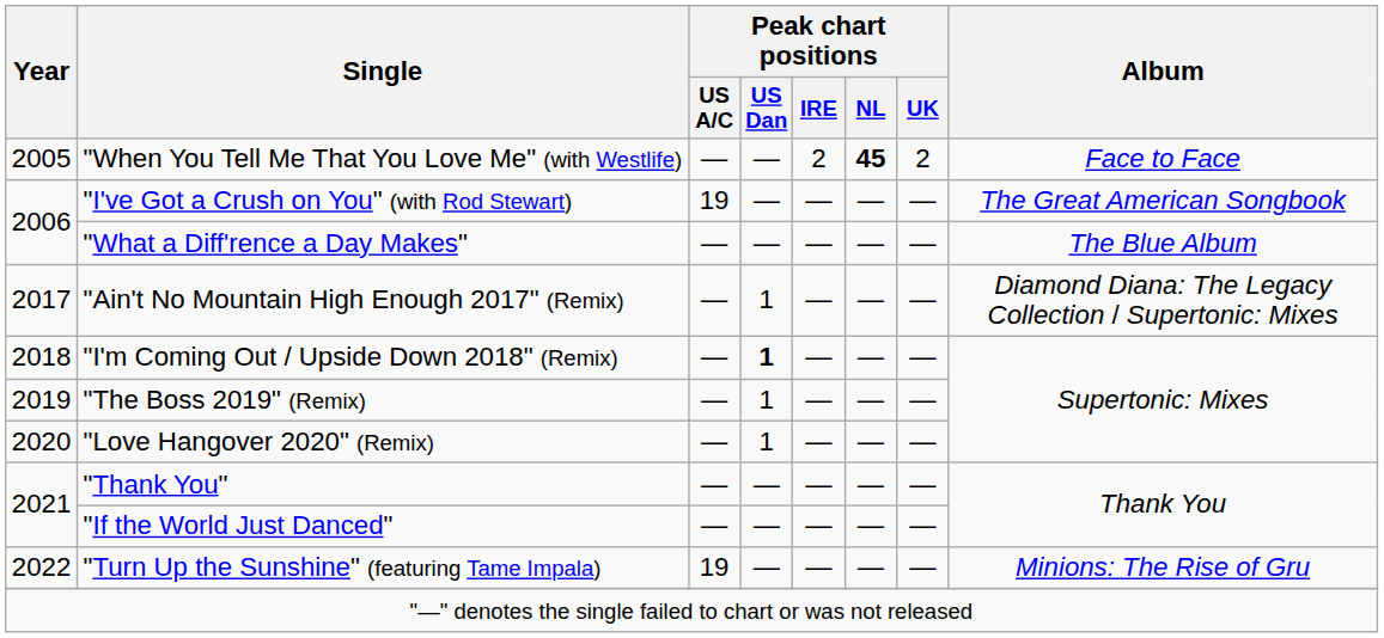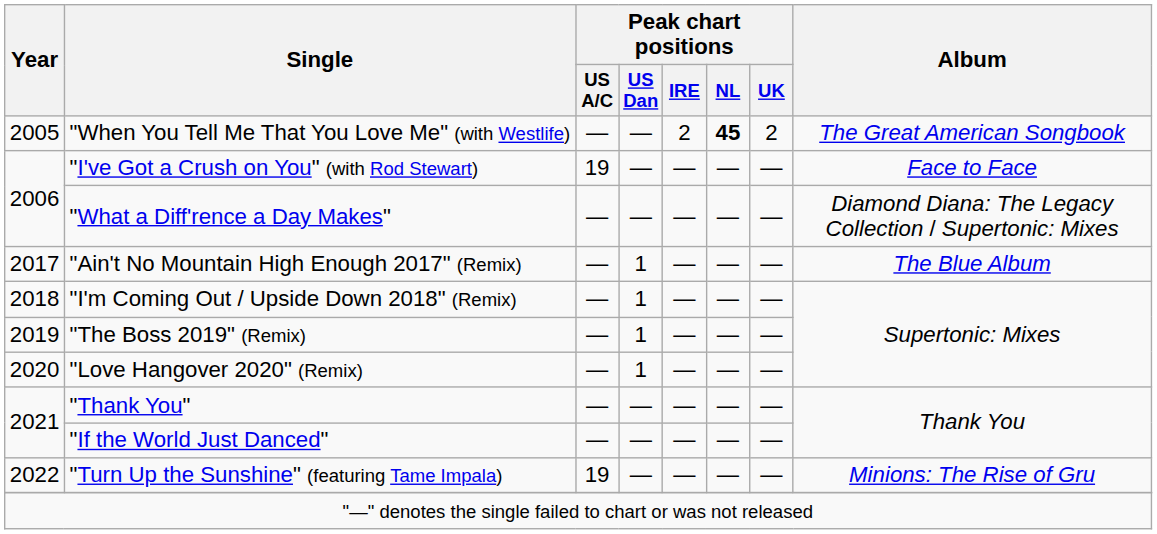 <table class="wikitable" style="text-align:center">
 <tr>
 <th rowspan="2">Year</th>
 <th rowspan="2">Single</th>
 <th colspan="5">Peak chart positions</th>
 <th scope="col" rowspan="2" style="width:250px;">Album</th>
 </tr>
 <tr style="font-size:smaller;">
 <th style="width:25px;">US<br>A/C<br></th>
 <th style="width:25px;"><a href='#'>US<br>Dan</a><br></th>
 <th style="width:25px;"><a href='#'>IRE</a><br></th>
 <th style="width:25px;"><a href='#'>NL</a><br></th>
 <th style="width:25px;"><a href='#'>UK</a><br></th>
 </tr>
 <tr>
 <td>2005</td>
 <td style="text-align:left;">"When You Tell Me That You Love Me" <small>(with <a href='#'>Westlife</a>)</small></td>
 <td>—</td>
 <td>—</td>
 <td>2</td>
 <td><strong>45</strong></td>
 <td>2</td>
-<td><em><a href='#'>Face to Face</a></em></td>
+<td><em><a href='#'>The Great American Songbook</a></em></td>
 </tr>
 <tr>
 <td rowspan="2">2006</td>
 <td style="text-align:left;">"<a href='#'>I've Got a Crush on You</a>" <small>(with <a href='#'>Rod Stewart</a>)</small></td>
 <td>19</td>
 <td>—</td>
 <td>—</td>
 <td>—</td>
 <td>—</td>
-<td><em><a href='#'>The Great American Songbook</a></em></td>
+<td><em><a href='#'>Face to Face</a></em></td>
 </tr>
 <tr>
 <td style="text-align:left;">"<a href='#'>What a Diff'rence a Day Makes</a>"</td>
 <td>—</td>
 <td>—</td>
 <td>—</td>
 <td>—</td>
 <td>—</td>
-<td><em><a href='#'>The Blue Album</a></em></td>
+<td><em>Diamond Diana: The Legacy Collection</em> / <em>Supertonic: Mixes</em></td>
 </tr>
 <tr>
 <td>2017</td>
 <td style="text-align:left;">"Ain't No Mountain High Enough 2017" <small>(Remix)</small></td>
 <td>—</td>
 <td>1</td>
 <td>—</td>
 <td>—</td>
 <td>—</td>
-<td><em>Diamond Diana: The Legacy Collection</em> / <em>Supertonic: Mixes</em></td>
+<td><em><a href='#'>The Blue Album</a></em></td>
 </tr>
 <tr>
 <td>2018</td>
 <td style="text-align:left;">"I'm Coming Out / Upside Down 2018" <small>(Remix)</small></td>
 <td>—</td>
-<td><strong>1</strong></td>
+<td>1</td>
 <td>—</td>
 <td>—</td>
 <td>—</td>
 <td rowspan="3"><em>Supertonic: Mixes</em></td>
 </tr>
 <tr>
 <td>2019</td>
 <td style="text-align:left;">"The Boss 2019" <small>(Remix)</small></td>
 <td>—</td>
 <td>1</td>
 <td>—</td>
 <td>—</td>
 <td>—</td>
 </tr>
 <tr>
 <td>2020</td>
 <td style="text-align:left;">"Love Hangover 2020" <small>(Remix)</small></td>
 <td>—</td>
 <td>1</td>
 <td>—</td>
 <td>—</td>
 <td>—</td>
 </tr>
 <tr>
 <td rowspan="2">2021</td>
 <td style="text-align:left;">"<a href='#'>Thank You</a>"</td>
 <td>—</td>
 <td>—</td>
 <td>—</td>
 <td>—</td>
 <td>—</td>
 <td rowspan="2"><em>Thank You</em></td>
 </tr>
 <tr>
 <td style="text-align:left;">"<a href='#'>If the World Just Danced</a>"</td>
 <td>—</td>
 <td>—</td>
 <td>—</td>
 <td>—</td>
 <td>—</td>
 </tr>
 <tr>
 <td>2022</td>
 <td style="text-align:left;">"<a href='#'>Turn Up the Sunshine</a>" <small>(featuring <a href='#'>Tame Impala</a>)</small></td>
 <td>19</td>
 <td>—</td>
 <td>—</td>
 <td>—</td>
 <td>—</td>
 <td><em><a href='#'>Minions: The Rise of Gru</a></em></td>
 </tr>
 <tr>
 </tr>
 <tr>
 <td colspan="9" style="text-align:center;"><small>"—" denotes the single failed to chart or was not released</small></td>
 </tr>
 </table>
